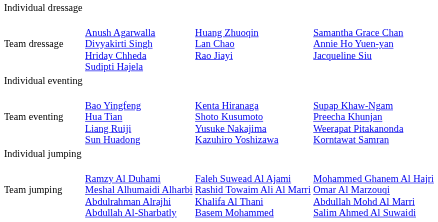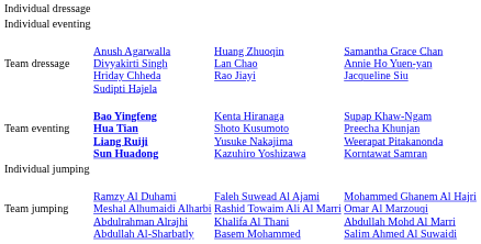 <table>
 <tr>
 <td>Individual dressage<br></td>
+<td></td>
+<td></td>
+<td></td>
+</tr>
+<tr>
+<td>Individual eventing<br></td>
 <td></td>
 <td></td>
 <td></td>
 </tr>
 <tr>
 <td>Team dressage<br></td>
 <td valign=top><br><a href='#'>Anush Agarwalla</a><br><a href='#'>Divyakirti Singh</a><br><a href='#'>Hriday Chheda</a><br><a href='#'>Sudipti Hajela</a></td>
 <td valign=top><br><a href='#'>Huang Zhuoqin</a><br><a href='#'>Lan Chao</a><br><a href='#'>Rao Jiayi</a></td>
 <td valign=top><br><a href='#'>Samantha Grace Chan</a><br><a href='#'>Annie Ho Yuen-yan</a><br><a href='#'>Jacqueline Siu</a></td>
 </tr>
 <tr>
-<td>Individual eventing<br></td>
-<td></td>
-<td></td>
-<td></td>
-</tr>
-<tr>
 <td>Team eventing<br></td>
-<td valign=top><br><a href='#'>Bao Yingfeng</a><br><a href='#'>Hua Tian</a><br><a href='#'>Liang Ruiji</a><br><a href='#'>Sun Huadong</a></td>
+<td valign=top><strong><br><a href='#'>Bao Yingfeng</a><br><a href='#'>Hua Tian</a><br><a href='#'>Liang Ruiji</a><br><a href='#'>Sun Huadong</a></strong></td>
 <td valign=top><br><a href='#'>Kenta Hiranaga</a><br><a href='#'>Shoto Kusumoto</a><br><a href='#'>Yusuke Nakajima</a><br><a href='#'>Kazuhiro Yoshizawa</a></td>
 <td valign=top><br><a href='#'>Supap Khaw-Ngam</a><br><a href='#'>Preecha Khunjan</a><br><a href='#'>Weerapat Pitakanonda</a><br><a href='#'>Korntawat Samran</a></td>
 </tr>
 <tr>
 <td>Individual jumping<br></td>
 <td></td>
 <td></td>
 <td></td>
 </tr>
 <tr>
 <td>Team jumping<br></td>
 <td valign=top><br><a href='#'>Ramzy Al Duhami</a><br><a href='#'>Meshal Alhumaidi Alharbi</a><br><a href='#'>Abdulrahman Alrajhi</a><br><a href='#'>Abdullah Al-Sharbatly</a></td>
 <td valign=top><br><a href='#'>Faleh Suwead Al Ajami</a><br><a href='#'>Rashid Towaim Ali Al Marri</a><br><a href='#'>Khalifa Al Thani</a><br><a href='#'>Basem Mohammed</a></td>
 <td valign=top><br><a href='#'>Mohammed Ghanem Al Hajri</a><br><a href='#'>Omar Al Marzouqi</a><br><a href='#'>Abdullah Mohd Al Marri</a><br><a href='#'>Salim Ahmed Al Suwaidi</a></td>
 </tr>
 </table>
